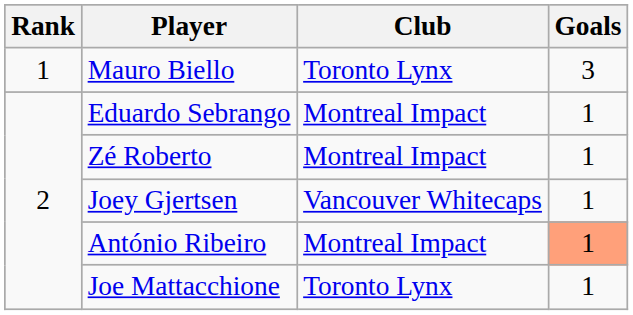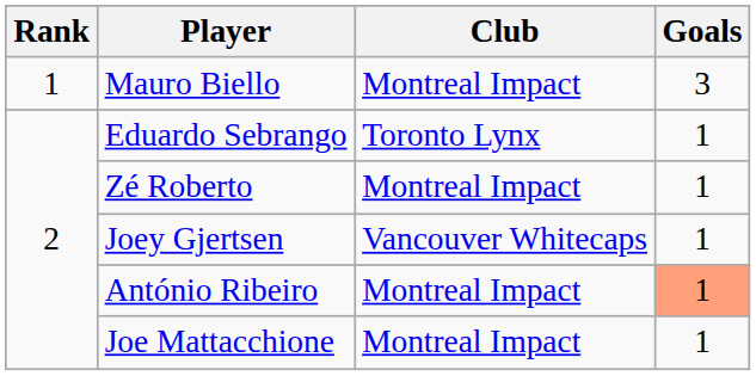 <table class="wikitable">
 <tr>
 <th>Rank</th>
 <th>Player</th>
 <th>Club</th>
 <th>Goals</th>
 </tr>
 <tr>
 <td rowspan="1" align=center>1</td>
 <td> <a href='#'>Mauro Biello</a></td>
-<td><a href='#'>Toronto Lynx</a></td>
+<td><a href='#'>Montreal Impact</a></td>
 <td align=center>3</td>
 </tr>
 <tr>
 <td rowspan="5" align=center>2</td>
 <td> <a href='#'>Eduardo Sebrango</a></td>
-<td><a href='#'>Montreal Impact</a></td>
+<td><a href='#'>Toronto Lynx</a></td>
 <td align=center>1</td>
 </tr>
 <tr>
 <td> <a href='#'>Zé Roberto</a></td>
 <td><a href='#'>Montreal Impact</a></td>
 <td align=center>1</td>
 </tr>
 <tr>
 <td> <a href='#'>Joey Gjertsen</a></td>
 <td><a href='#'>Vancouver Whitecaps</a></td>
 <td align=center>1</td>
 </tr>
 <tr>
 <td> <a href='#'>António Ribeiro</a></td>
 <td><a href='#'>Montreal Impact</a></td>
 <td align=center style="background: lightsalmon;">1</td>
 </tr>
 <tr>
 <td> <a href='#'>Joe Mattacchione</a></td>
-<td><a href='#'>Toronto Lynx</a></td>
+<td><a href='#'>Montreal Impact</a></td>
 <td align=center>1</td>
 </tr>
 </table>
